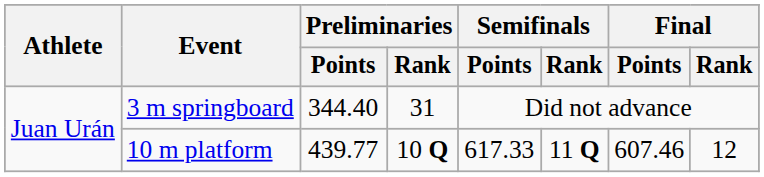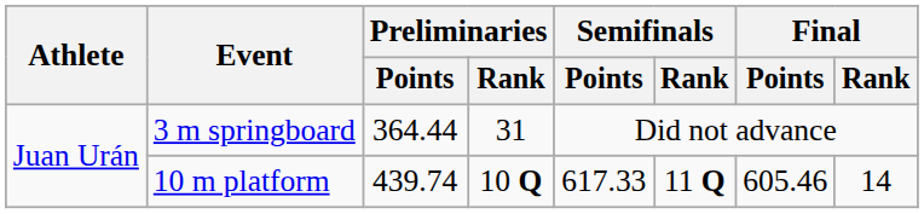 <table class=wikitable style="font-size:90%">
 <tr>
 <th rowspan="2">Athlete</th>
 <th rowspan="2">Event</th>
 <th colspan="2">Preliminaries</th>
 <th colspan="2">Semifinals</th>
 <th colspan="2">Final</th>
 </tr>
 <tr style="font-size:95%">
 <th>Points</th>
 <th>Rank</th>
 <th>Points</th>
 <th>Rank</th>
 <th>Points</th>
 <th>Rank</th>
 </tr>
 <tr align=center>
 <td align=left rowspan=2><a href='#'>Juan Urán</a></td>
 <td align=left><a href='#'>3 m springboard</a></td>
-<td>344.40</td>
+<td>364.44</td>
 <td>31</td>
 <td colspan=4>Did not advance</td>
 </tr>
 <tr align=center>
 <td align=left><a href='#'>10 m platform</a></td>
-<td>439.77</td>
+<td>439.74</td>
 <td>10 <strong>Q</strong></td>
 <td>617.33</td>
 <td>11 <strong>Q</strong></td>
-<td>607.46</td>
-<td>12</td>
+<td>605.46</td>
+<td>14</td>
 </tr>
 </table>
